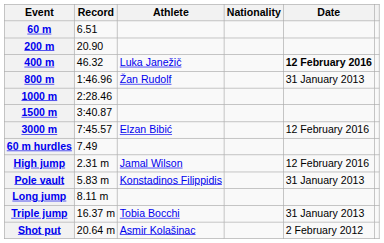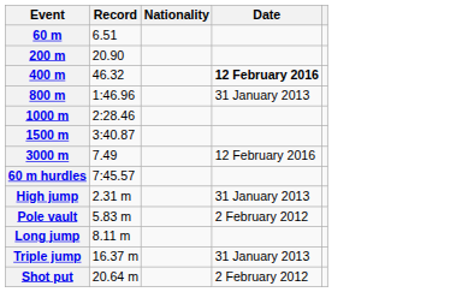 <table class="wikitable plainrowheaders sticky-header">
 <tr>
 <th scope="col">Event</th>
 <th scope="col">Record</th>
-<th scope="col">Athlete</th>
 <th scope="col">Nationality</th>
 <th scope="col">Date</th>
 <th scope="col"></th>
 </tr>
 <tr>
 <th scope="row"><a href='#'>60 m</a></th>
 <td>6.51</td>
 <td></td>
 <td></td>
 <td></td>
-<td></td>
 </tr>
 <tr>
 <th scope="row"><a href='#'>200 m</a></th>
 <td>20.90</td>
 <td></td>
 <td></td>
 <td></td>
-<td></td>
 </tr>
 <tr>
 <th scope="row"><a href='#'>400 m</a></th>
 <td>46.32</td>
-<td><a href='#'>Luka Janežič</a></td>
 <td></td>
 <td><strong>12 February 2016</strong></td>
 <td></td>
 </tr>
 <tr>
 <th scope="row"><a href='#'>800 m</a></th>
 <td>1:46.96</td>
-<td><a href='#'>Žan Rudolf</a></td>
 <td></td>
 <td>31 January 2013</td>
 <td></td>
 </tr>
 <tr>
 <th scope="row"><a href='#'>1000 m</a></th>
 <td>2:28.46</td>
 <td></td>
 <td></td>
 <td></td>
-<td></td>
 </tr>
 <tr>
 <th scope="row"><a href='#'>1500 m</a></th>
 <td>3:40.87</td>
 <td></td>
 <td></td>
 <td></td>
-<td></td>
 </tr>
 <tr>
 <th scope="row"><a href='#'>3000 m</a></th>
-<td>7:45.57</td>
-<td><a href='#'>Elzan Bibić</a></td>
+<td>7.49</td>
 <td></td>
 <td>12 February 2016</td>
 <td></td>
 </tr>
 <tr>
 <th scope="row"><a href='#'>60 m hurdles</a></th>
-<td>7.49</td>
-<td></td>
+<td>7:45.57</td>
 <td></td>
 <td></td>
 <td></td>
 </tr>
 <tr>
 <th scope="row"><a href='#'>High jump</a></th>
 <td>2.31 m</td>
-<td><a href='#'>Jamal Wilson</a></td>
 <td></td>
-<td>12 February 2016</td>
+<td>31 January 2013</td>
 <td></td>
 </tr>
 <tr>
 <th scope="row"><a href='#'>Pole vault</a></th>
 <td>5.83 m</td>
-<td><a href='#'>Konstadinos Filippidis</a></td>
 <td></td>
-<td>31 January 2013</td>
+<td>2 February 2012</td>
 <td></td>
 </tr>
 <tr>
 <th scope="row"><a href='#'>Long jump</a></th>
 <td>8.11 m</td>
 <td></td>
 <td></td>
 <td></td>
-<td></td>
 </tr>
 <tr>
 <th scope="row"><a href='#'>Triple jump</a></th>
 <td>16.37 m</td>
-<td><a href='#'>Tobia Bocchi</a></td>
 <td></td>
 <td>31 January 2013</td>
 <td></td>
 </tr>
 <tr>
 <th scope="row"><a href='#'>Shot put</a></th>
 <td>20.64 m</td>
-<td><a href='#'>Asmir Kolašinac</a></td>
 <td></td>
 <td>2 February 2012</td>
 <td></td>
 </tr>
 </table>
